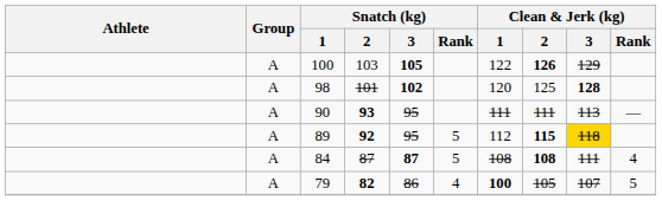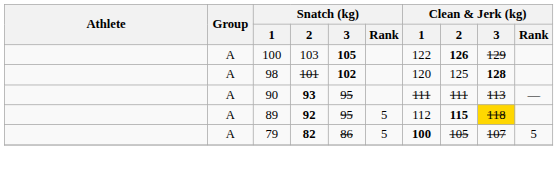 <table class = "wikitable sortable" style="text-align:center;">
 <tr>
 <th rowspan=2 class="unsortable" width=250>Athlete</th>
 <th rowspan=2 class="unsortable" width=50>Group</th>
 <th colspan=4>Snatch (kg)</th>
 <th colspan=4>Clean & Jerk (kg)</th>
 </tr>
 <tr>
 <th width=40 class="unsortable">1</th>
 <th width=40 class="unsortable">2</th>
 <th width=40 class="unsortable">3</th>
 <th width=40>Rank</th>
 <th width=40 class="unsortable">1</th>
 <th width=40 class="unsortable">2</th>
 <th width=40 class="unsortable">3</th>
 <th width=40>Rank</th>
 </tr>
 <tr>
 <td align=left></td>
 <td>A</td>
 <td>100</td>
 <td>103</td>
 <td><strong>105</strong></td>
 <td></td>
 <td>122</td>
 <td><strong>126</strong></td>
 <td><s>129</s></td>
 <td></td>
 </tr>
 <tr>
 <td align=left></td>
 <td>A</td>
 <td>98</td>
 <td><s>101</s></td>
 <td><strong>102</strong></td>
 <td></td>
 <td>120</td>
 <td>125</td>
 <td><strong>128</strong></td>
 <td></td>
 </tr>
 <tr>
 <td align=left></td>
 <td>A</td>
 <td>90</td>
 <td><strong>93</strong></td>
 <td><s>95</s></td>
 <td></td>
 <td><s>111</s></td>
 <td><s>111</s></td>
 <td><s>113</s></td>
 <td>—</td>
 </tr>
 <tr>
 <td align=left></td>
 <td>A</td>
 <td>89</td>
 <td><strong>92</strong></td>
 <td><s>95</s></td>
 <td>5</td>
 <td>112</td>
 <td><strong>115</strong></td>
 <td style="background: gold;"><s>118</s></td>
 <td></td>
 </tr>
 <tr>
 <td align=left></td>
 <td>A</td>
-<td>84</td>
-<td><s>87</s></td>
-<td><strong>87</strong></td>
-<td>5</td>
-<td><s>108</s></td>
-<td><strong>108</strong></td>
-<td><s>111</s></td>
-<td>4</td>
-</tr>
-<tr>
-<td align=left></td>
-<td>A</td>
 <td>79</td>
 <td><strong>82</strong></td>
 <td><s>86</s></td>
-<td>4</td>
+<td>5</td>
 <td><strong>100</strong></td>
 <td><s>105</s></td>
 <td><s>107</s></td>
 <td>5</td>
 </tr>
 <tr>
 </tr>
 </table>
